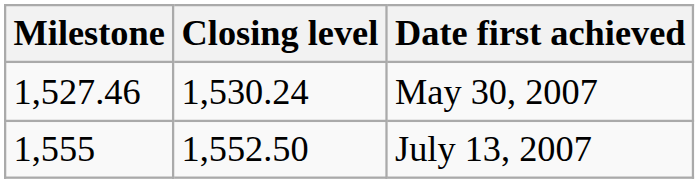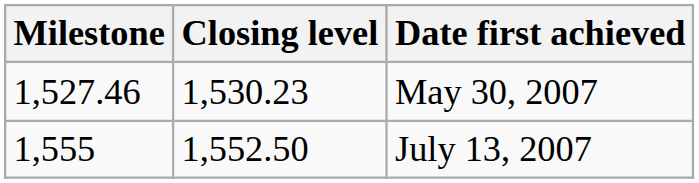 <table class="wikitable">
 <tr>
 <th>Milestone</th>
 <th>Closing level</th>
 <th>Date first achieved</th>
 </tr>
 <tr>
 <td>1,527.46</td>
-<td>1,530.24</td>
+<td>1,530.23</td>
 <td>May 30, 2007</td>
 </tr>
 <tr>
 <td>1,555</td>
 <td>1,552.50</td>
 <td>July 13, 2007</td>
 </tr>
 </table>
